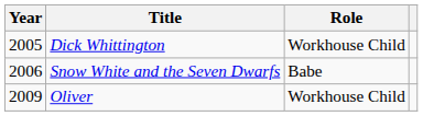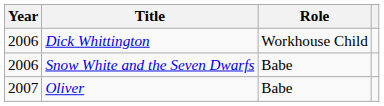 <table class="wikitable">
 <tr>
 <th>Year</th>
 <th>Title</th>
 <th>Role</th>
 <th></th>
 </tr>
 <tr>
-<td>2005</td>
+<td>2006</td>
 <td><em><a href='#'>Dick Whittington</a></em></td>
 <td>Workhouse Child</td>
 <td align="center"></td>
 </tr>
 <tr>
 <td>2006</td>
 <td><em><a href='#'>Snow White and the Seven Dwarfs</a></em></td>
 <td>Babe</td>
 <td align="center"></td>
 </tr>
 <tr>
-<td>2009</td>
+<td>2007</td>
 <td><em><a href='#'>Oliver</a></em></td>
-<td>Workhouse Child</td>
+<td>Babe</td>
 <td align="center"></td>
 </tr>
 </table>
